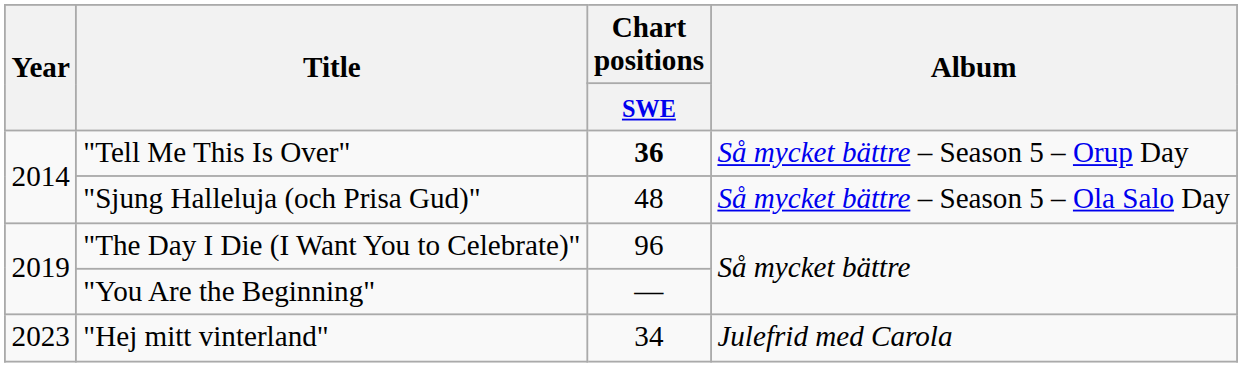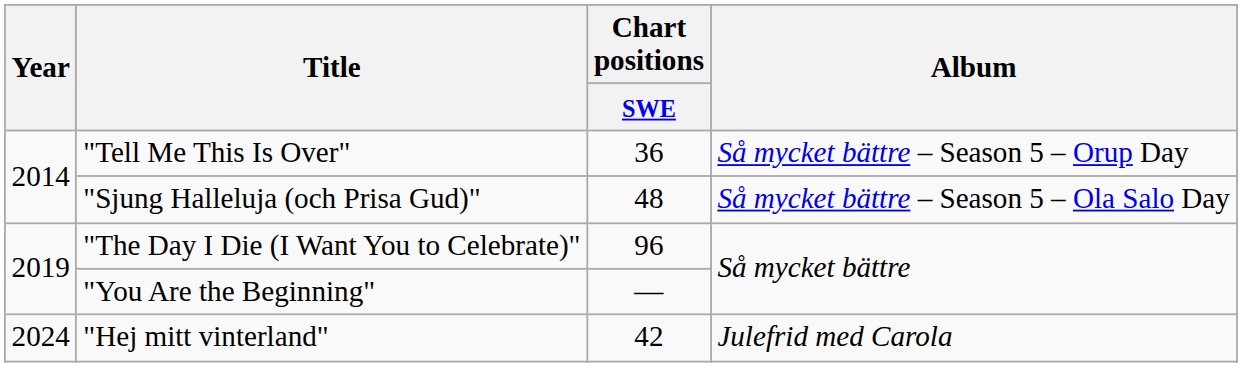 <table class="wikitable">
 <tr>
 <th scope="col" rowspan="2">Year</th>
 <th scope="col" rowspan="2">Title</th>
 <th scope="col" colspan="1">Chart positions</th>
 <th scope="col" rowspan="2">Album</th>
 </tr>
 <tr>
 <th scope="col" width="40"><small><a href='#'>SWE</a></small><br></th>
 </tr>
 <tr>
 <td rowspan="2">2014</td>
 <td>"Tell Me This Is Over"</td>
-<td align="center"><strong>36</strong></td>
+<td align="center">36</td>
 <td><em><a href='#'>Så mycket bättre</a></em> – Season 5 – <a href='#'>Orup</a> Day</td>
 </tr>
 <tr>
 <td>"Sjung Halleluja (och Prisa Gud)"</td>
 <td align="center">48</td>
 <td><em><a href='#'>Så mycket bättre</a></em> – Season 5 – <a href='#'>Ola Salo</a> Day</td>
 </tr>
 <tr>
 <td rowspan="2">2019</td>
 <td>"The Day I Die (I Want You to Celebrate)"</td>
 <td align="center">96<br></td>
 <td rowspan="2"><em>Så mycket bättre</em></td>
 </tr>
 <tr>
 <td>"You Are the Beginning"</td>
 <td align="center">—</td>
 </tr>
 <tr>
-<td>2023</td>
+<td>2024</td>
 <td>"Hej mitt vinterland"</td>
-<td align="center">34<br></td>
+<td align="center">42<br></td>
 <td><em>Julefrid med Carola</em></td>
 </tr>
 </table>
